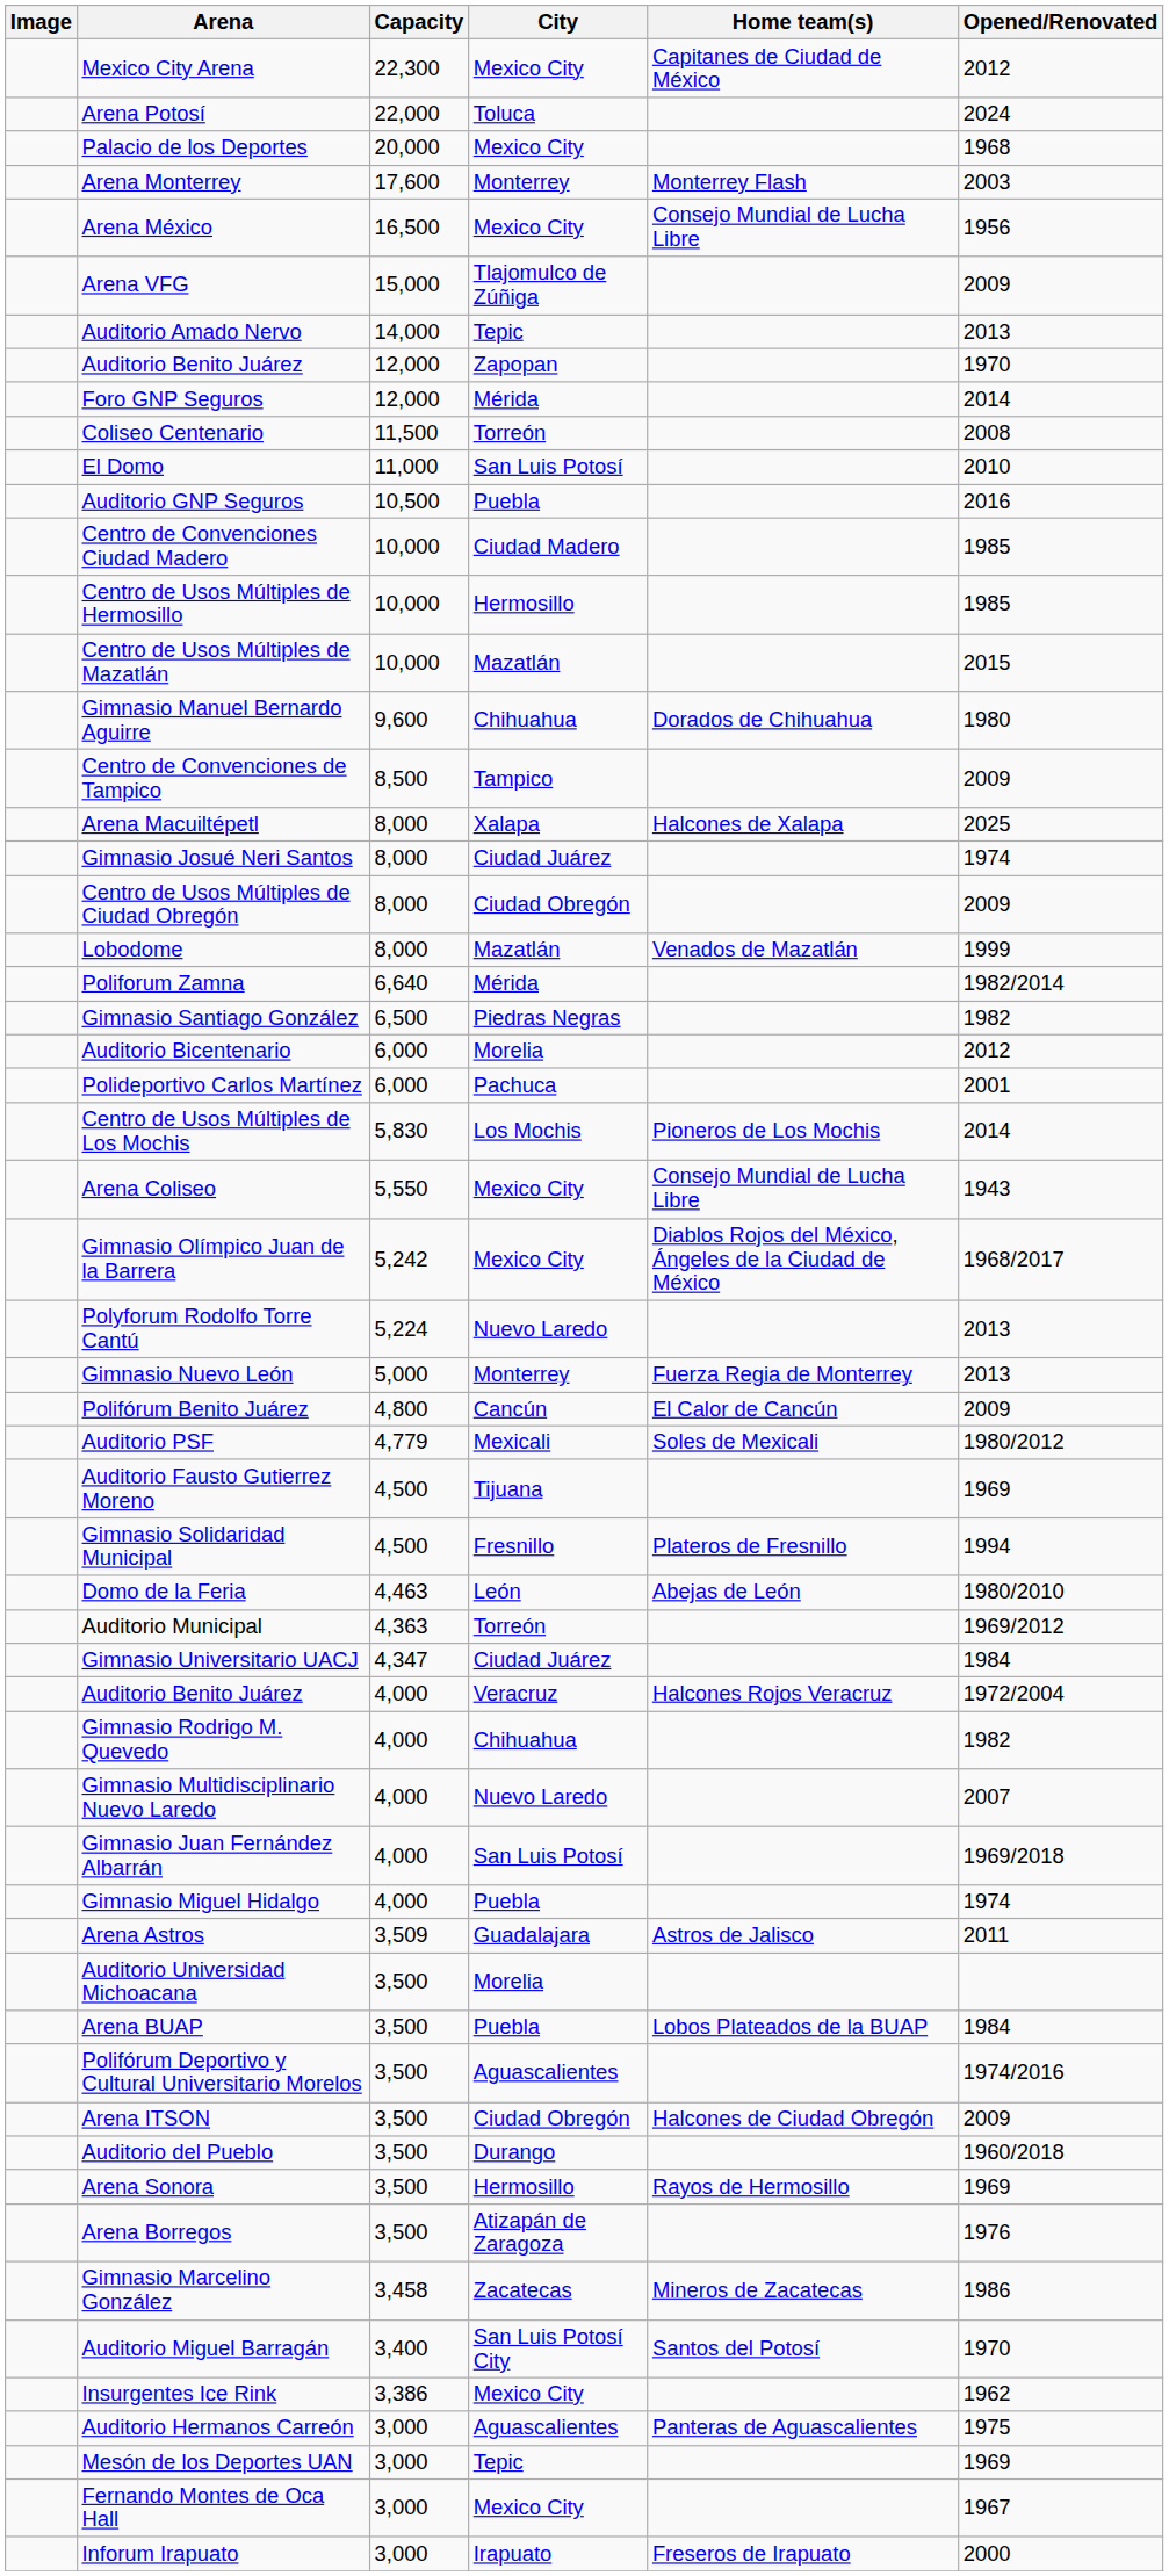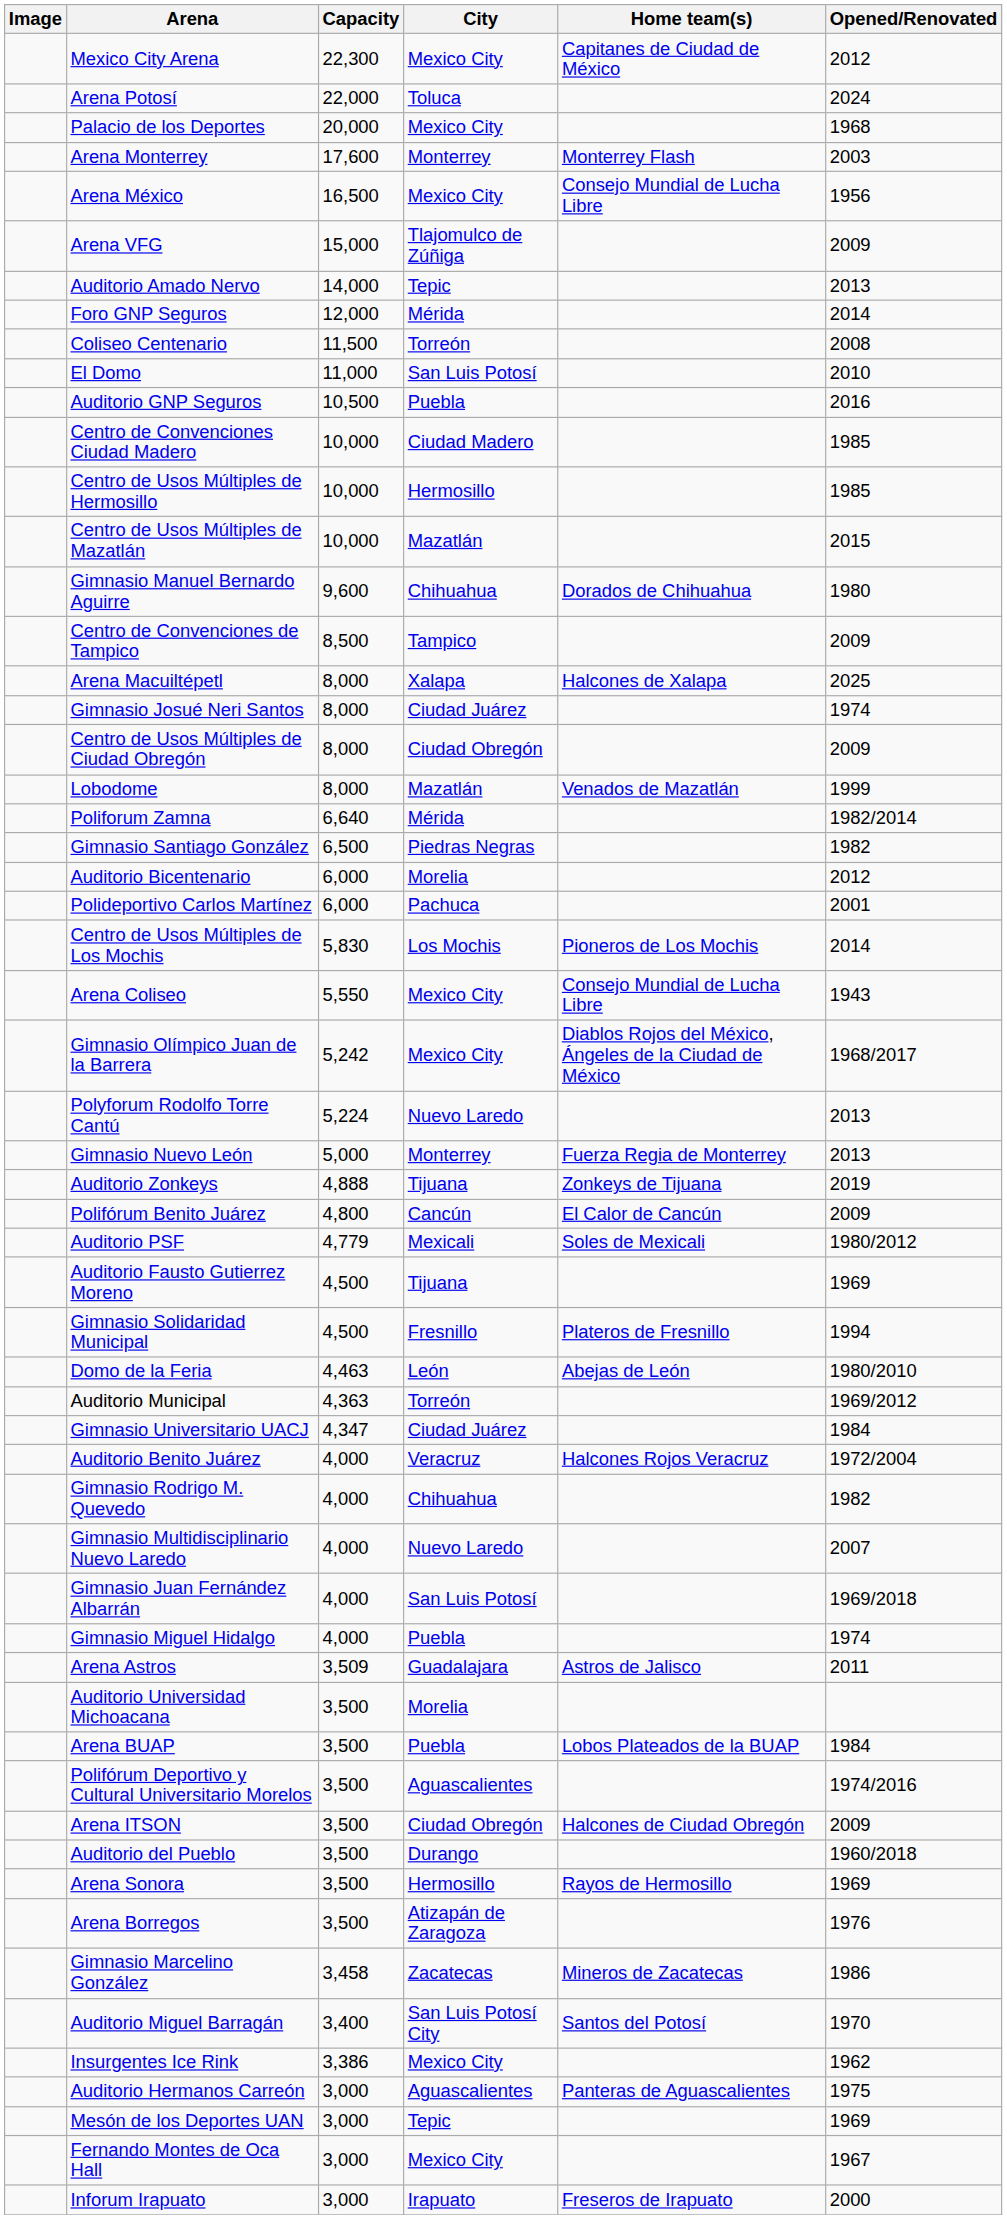 <table class="wikitable sortable">
 <tr>
 <th>Image</th>
 <th>Arena</th>
 <th>Capacity</th>
 <th>City</th>
 <th>Home team(s)</th>
 <th>Opened/Renovated</th>
 </tr>
 <tr>
 <td></td>
 <td><a href='#'>Mexico City Arena</a></td>
 <td>22,300</td>
 <td><a href='#'>Mexico City</a></td>
 <td><a href='#'>Capitanes de Ciudad de México</a></td>
 <td>2012</td>
 </tr>
 <tr>
 <td></td>
 <td><a href='#'>Arena Potosí</a></td>
 <td>22,000</td>
 <td><a href='#'>Toluca</a></td>
 <td></td>
 <td>2024</td>
 </tr>
 <tr>
 <td></td>
 <td><a href='#'>Palacio de los Deportes</a></td>
 <td>20,000</td>
 <td><a href='#'>Mexico City</a></td>
 <td></td>
 <td>1968</td>
 </tr>
 <tr>
 <td></td>
 <td><a href='#'>Arena Monterrey</a></td>
 <td>17,600</td>
 <td><a href='#'>Monterrey</a></td>
 <td><a href='#'>Monterrey Flash</a></td>
 <td>2003</td>
 </tr>
 <tr>
 <td></td>
 <td><a href='#'>Arena México</a></td>
 <td>16,500</td>
 <td><a href='#'>Mexico City</a></td>
 <td><a href='#'>Consejo Mundial de Lucha Libre</a></td>
 <td>1956</td>
 </tr>
 <tr>
 <td></td>
 <td><a href='#'>Arena VFG</a></td>
 <td>15,000</td>
 <td><a href='#'>Tlajomulco de Zúñiga</a></td>
 <td></td>
 <td>2009</td>
 </tr>
 <tr>
 <td></td>
 <td><a href='#'>Auditorio Amado Nervo</a></td>
 <td>14,000</td>
 <td><a href='#'>Tepic</a></td>
 <td></td>
 <td>2013</td>
-</tr>
-<tr>
-<td></td>
-<td><a href='#'>Auditorio Benito Juárez</a></td>
-<td>12,000</td>
-<td><a href='#'>Zapopan</a></td>
-<td></td>
-<td>1970</td>
 </tr>
 <tr>
 <td></td>
 <td><a href='#'>Foro GNP Seguros</a></td>
 <td>12,000</td>
 <td><a href='#'>Mérida</a></td>
 <td></td>
 <td>2014</td>
 </tr>
 <tr>
 <td></td>
 <td><a href='#'>Coliseo Centenario</a></td>
 <td>11,500</td>
 <td><a href='#'>Torreón</a></td>
 <td></td>
 <td>2008</td>
 </tr>
 <tr>
 <td></td>
 <td><a href='#'>El Domo</a></td>
 <td>11,000</td>
 <td><a href='#'>San Luis Potosí</a></td>
 <td></td>
 <td>2010</td>
 </tr>
 <tr>
 <td></td>
 <td><a href='#'>Auditorio GNP Seguros</a></td>
 <td>10,500</td>
 <td><a href='#'>Puebla</a></td>
 <td></td>
 <td>2016</td>
 </tr>
 <tr>
 <td></td>
 <td><a href='#'>Centro de Convenciones Ciudad Madero</a></td>
 <td>10,000</td>
 <td><a href='#'>Ciudad Madero</a></td>
 <td></td>
 <td>1985</td>
 </tr>
 <tr>
 <td></td>
 <td><a href='#'>Centro de Usos Múltiples de Hermosillo</a></td>
 <td>10,000</td>
 <td><a href='#'>Hermosillo</a></td>
 <td></td>
 <td>1985</td>
 </tr>
 <tr>
 <td></td>
 <td><a href='#'>Centro de Usos Múltiples de Mazatlán</a></td>
 <td>10,000</td>
 <td><a href='#'>Mazatlán</a></td>
 <td></td>
 <td>2015</td>
 </tr>
 <tr>
 <td></td>
 <td><a href='#'>Gimnasio Manuel Bernardo Aguirre</a></td>
 <td>9,600</td>
 <td><a href='#'>Chihuahua</a></td>
 <td><a href='#'>Dorados de Chihuahua</a></td>
 <td>1980</td>
 </tr>
 <tr>
 <td></td>
 <td><a href='#'>Centro de Convenciones de Tampico</a></td>
 <td>8,500</td>
 <td><a href='#'>Tampico</a></td>
 <td></td>
 <td>2009</td>
 </tr>
 <tr>
 <td></td>
 <td><a href='#'>Arena Macuiltépetl</a></td>
 <td>8,000</td>
 <td><a href='#'>Xalapa</a></td>
 <td><a href='#'>Halcones de Xalapa</a></td>
 <td>2025</td>
 </tr>
 <tr>
 <td></td>
 <td><a href='#'>Gimnasio Josué Neri Santos</a></td>
 <td>8,000</td>
 <td><a href='#'>Ciudad Juárez</a></td>
 <td></td>
 <td>1974</td>
 </tr>
 <tr>
 <td></td>
 <td><a href='#'>Centro de Usos Múltiples de Ciudad Obregón</a></td>
 <td>8,000</td>
 <td><a href='#'>Ciudad Obregón</a></td>
 <td></td>
 <td>2009</td>
 </tr>
 <tr>
 <td></td>
 <td><a href='#'>Lobodome</a></td>
 <td>8,000</td>
 <td><a href='#'>Mazatlán</a></td>
 <td><a href='#'>Venados de Mazatlán</a></td>
 <td>1999</td>
 </tr>
 <tr>
 <td></td>
 <td><a href='#'>Poliforum Zamna</a></td>
 <td>6,640</td>
 <td><a href='#'>Mérida</a></td>
 <td></td>
 <td>1982/2014</td>
 </tr>
 <tr>
 <td></td>
 <td><a href='#'>Gimnasio Santiago González</a></td>
 <td>6,500</td>
 <td><a href='#'>Piedras Negras</a></td>
 <td></td>
 <td>1982</td>
 </tr>
 <tr>
 <td></td>
 <td><a href='#'>Auditorio Bicentenario</a></td>
 <td>6,000</td>
 <td><a href='#'>Morelia</a></td>
 <td></td>
 <td>2012</td>
 </tr>
 <tr>
 <td></td>
 <td><a href='#'>Polideportivo Carlos Martínez</a></td>
 <td>6,000</td>
 <td><a href='#'>Pachuca</a></td>
 <td></td>
 <td>2001</td>
 </tr>
 <tr>
 <td></td>
 <td><a href='#'>Centro de Usos Múltiples de Los Mochis</a></td>
 <td>5,830</td>
 <td><a href='#'>Los Mochis</a></td>
 <td><a href='#'>Pioneros de Los Mochis</a></td>
 <td>2014</td>
 </tr>
 <tr>
 <td></td>
 <td><a href='#'>Arena Coliseo</a></td>
 <td>5,550</td>
 <td><a href='#'>Mexico City</a></td>
 <td><a href='#'>Consejo Mundial de Lucha Libre</a></td>
 <td>1943</td>
 </tr>
 <tr>
 <td></td>
 <td><a href='#'>Gimnasio Olímpico Juan de la Barrera</a></td>
 <td>5,242</td>
 <td><a href='#'>Mexico City</a></td>
 <td><a href='#'>Diablos Rojos del México</a>, <a href='#'>Ángeles de la Ciudad de México</a></td>
 <td>1968/2017</td>
 </tr>
 <tr>
 <td></td>
 <td><a href='#'>Polyforum Rodolfo Torre Cantú</a></td>
 <td>5,224</td>
 <td><a href='#'>Nuevo Laredo</a></td>
 <td></td>
 <td>2013</td>
 </tr>
 <tr>
 <td></td>
 <td><a href='#'>Gimnasio Nuevo León</a></td>
 <td>5,000</td>
 <td><a href='#'>Monterrey</a></td>
 <td><a href='#'>Fuerza Regia de Monterrey</a></td>
 <td>2013</td>
+</tr>
+<tr>
+<td></td>
+<td><a href='#'>Auditorio Zonkeys</a></td>
+<td>4,888</td>
+<td><a href='#'>Tijuana</a></td>
+<td><a href='#'>Zonkeys de Tijuana</a></td>
+<td>2019</td>
 </tr>
 <tr>
 <td></td>
 <td><a href='#'>Polifórum Benito Juárez</a></td>
 <td>4,800</td>
 <td><a href='#'>Cancún</a></td>
 <td><a href='#'>El Calor de Cancún</a></td>
 <td>2009</td>
 </tr>
 <tr>
 <td></td>
 <td><a href='#'>Auditorio PSF</a></td>
 <td>4,779</td>
 <td><a href='#'>Mexicali</a></td>
 <td><a href='#'>Soles de Mexicali</a></td>
 <td>1980/2012</td>
 </tr>
 <tr>
 <td></td>
 <td><a href='#'>Auditorio Fausto Gutierrez Moreno</a></td>
 <td>4,500</td>
 <td><a href='#'>Tijuana</a></td>
 <td></td>
 <td>1969</td>
 </tr>
 <tr>
 <td></td>
 <td><a href='#'>Gimnasio Solidaridad Municipal</a></td>
 <td>4,500</td>
 <td><a href='#'>Fresnillo</a></td>
 <td><a href='#'>Plateros de Fresnillo</a></td>
 <td>1994</td>
 </tr>
 <tr>
 <td></td>
 <td><a href='#'>Domo de la Feria</a></td>
 <td>4,463</td>
 <td><a href='#'>León</a></td>
 <td><a href='#'>Abejas de León</a></td>
 <td>1980/2010</td>
 </tr>
 <tr>
 <td></td>
 <td>Auditorio Municipal</td>
 <td>4,363</td>
 <td><a href='#'>Torreón</a></td>
 <td></td>
 <td>1969/2012</td>
 </tr>
 <tr>
 <td></td>
 <td><a href='#'>Gimnasio Universitario UACJ</a></td>
 <td>4,347</td>
 <td><a href='#'>Ciudad Juárez</a></td>
 <td></td>
 <td>1984</td>
 </tr>
 <tr>
 <td></td>
 <td><a href='#'>Auditorio Benito Juárez</a></td>
 <td>4,000</td>
 <td><a href='#'>Veracruz</a></td>
 <td><a href='#'>Halcones Rojos Veracruz</a></td>
 <td>1972/2004</td>
 </tr>
 <tr>
 <td></td>
 <td><a href='#'>Gimnasio Rodrigo M. Quevedo</a></td>
 <td>4,000</td>
 <td><a href='#'>Chihuahua</a></td>
 <td></td>
 <td>1982</td>
 </tr>
 <tr>
 <td></td>
 <td><a href='#'>Gimnasio Multidisciplinario Nuevo Laredo</a></td>
 <td>4,000</td>
 <td><a href='#'>Nuevo Laredo</a></td>
 <td></td>
 <td>2007</td>
 </tr>
 <tr>
 <td></td>
 <td><a href='#'>Gimnasio Juan Fernández Albarrán</a></td>
 <td>4,000</td>
 <td><a href='#'>San Luis Potosí</a></td>
 <td></td>
 <td>1969/2018</td>
 </tr>
 <tr>
 <td></td>
 <td><a href='#'>Gimnasio Miguel Hidalgo</a></td>
 <td>4,000</td>
 <td><a href='#'>Puebla</a></td>
 <td></td>
 <td>1974</td>
 </tr>
 <tr>
 <td></td>
 <td><a href='#'>Arena Astros</a></td>
 <td>3,509</td>
 <td><a href='#'>Guadalajara</a></td>
 <td><a href='#'>Astros de Jalisco</a></td>
 <td>2011</td>
 </tr>
 <tr>
 <td></td>
 <td><a href='#'>Auditorio Universidad Michoacana</a></td>
 <td>3,500</td>
 <td><a href='#'>Morelia</a></td>
 <td></td>
 <td></td>
 </tr>
 <tr>
 <td></td>
 <td><a href='#'>Arena BUAP</a></td>
 <td>3,500</td>
 <td><a href='#'>Puebla</a></td>
 <td><a href='#'>Lobos Plateados de la BUAP</a></td>
 <td>1984</td>
 </tr>
 <tr>
 <td></td>
 <td><a href='#'>Polifórum Deportivo y Cultural Universitario Morelos</a></td>
 <td>3,500</td>
 <td><a href='#'>Aguascalientes</a></td>
 <td></td>
 <td>1974/2016</td>
 </tr>
 <tr>
 <td></td>
 <td><a href='#'>Arena ITSON</a></td>
 <td>3,500</td>
 <td><a href='#'>Ciudad Obregón</a></td>
 <td><a href='#'>Halcones de Ciudad Obregón</a></td>
 <td>2009</td>
 </tr>
 <tr>
 <td></td>
 <td><a href='#'>Auditorio del Pueblo</a></td>
 <td>3,500</td>
 <td><a href='#'>Durango</a></td>
 <td></td>
 <td>1960/2018</td>
 </tr>
 <tr>
 <td></td>
 <td><a href='#'>Arena Sonora</a></td>
 <td>3,500</td>
 <td><a href='#'>Hermosillo</a></td>
 <td><a href='#'>Rayos de Hermosillo</a></td>
 <td>1969</td>
 </tr>
 <tr>
 <td></td>
 <td><a href='#'>Arena Borregos</a></td>
 <td>3,500</td>
 <td><a href='#'>Atizapán de Zaragoza</a></td>
 <td></td>
 <td>1976</td>
 </tr>
 <tr>
 <td></td>
 <td><a href='#'>Gimnasio Marcelino González</a></td>
 <td>3,458</td>
 <td><a href='#'>Zacatecas</a></td>
 <td><a href='#'>Mineros de Zacatecas</a></td>
 <td>1986</td>
 </tr>
 <tr>
 <td></td>
 <td><a href='#'>Auditorio Miguel Barragán</a></td>
 <td>3,400</td>
 <td><a href='#'>San Luis Potosí City</a></td>
 <td><a href='#'>Santos del Potosí</a></td>
 <td>1970</td>
 </tr>
 <tr>
 <td></td>
 <td><a href='#'>Insurgentes Ice Rink</a></td>
 <td>3,386</td>
 <td><a href='#'>Mexico City</a></td>
 <td></td>
 <td>1962</td>
 </tr>
 <tr>
 <td></td>
 <td><a href='#'>Auditorio Hermanos Carreón</a></td>
 <td>3,000</td>
 <td><a href='#'>Aguascalientes</a></td>
 <td><a href='#'>Panteras de Aguascalientes</a></td>
 <td>1975</td>
 </tr>
 <tr>
 <td></td>
 <td><a href='#'>Mesón de los Deportes UAN</a></td>
 <td>3,000</td>
 <td><a href='#'>Tepic</a></td>
 <td></td>
 <td>1969</td>
 </tr>
 <tr>
 <td></td>
 <td><a href='#'>Fernando Montes de Oca Hall</a></td>
 <td>3,000</td>
 <td><a href='#'>Mexico City</a></td>
 <td></td>
 <td>1967</td>
 </tr>
 <tr>
 <td></td>
 <td><a href='#'>Inforum Irapuato</a></td>
 <td>3,000</td>
 <td><a href='#'>Irapuato</a></td>
 <td><a href='#'>Freseros de Irapuato</a></td>
 <td>2000</td>
 </tr>
 </table>
